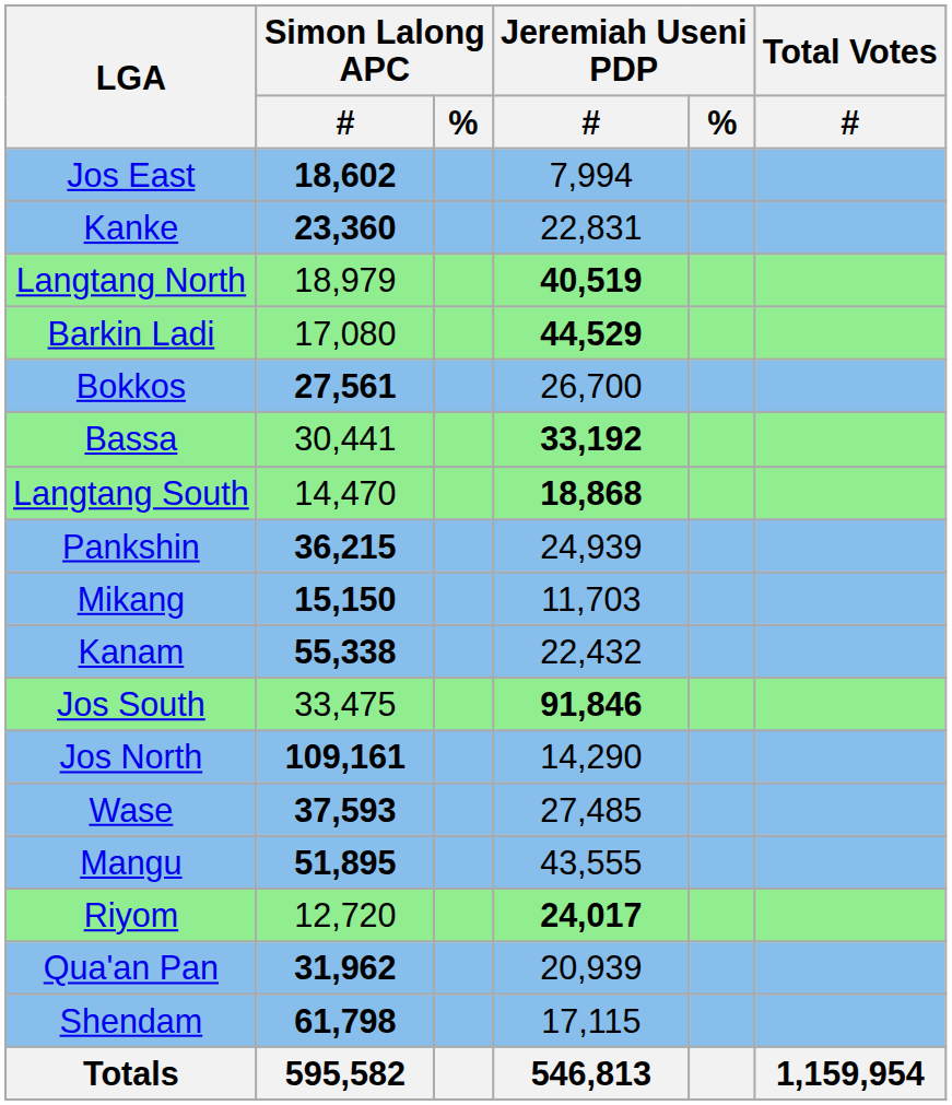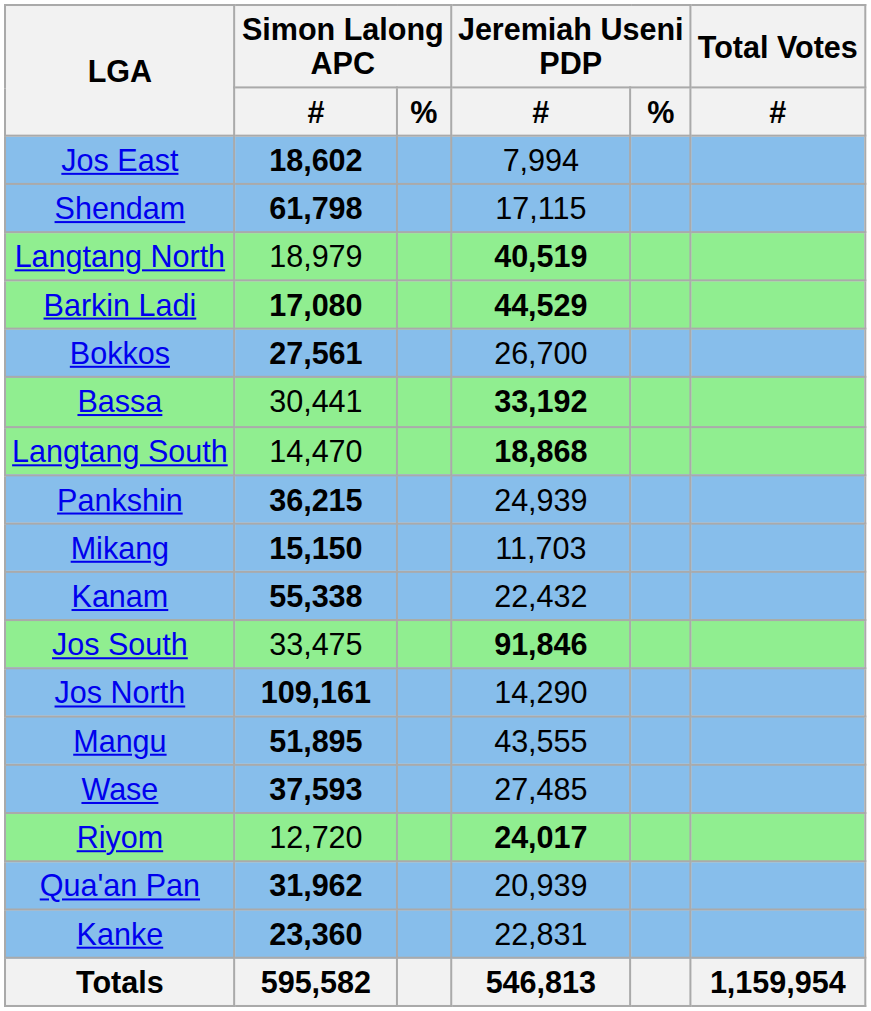 <table class="wikitable sortable" style=" font-size: 95%">
 <tr>
 <th rowspan="2">LGA</th>
 <th colspan="2">Simon Lalong<br>APC</th>
 <th colspan="2">Jeremiah Useni<br>PDP</th>
 <th>Total Votes</th>
 </tr>
 <tr>
 <th>#</th>
 <th>%</th>
 <th>#</th>
 <th>%</th>
 <th>#</th>
 </tr>
 <tr>
 <td bgcolor=#87BEEB align="center"><a href='#'>Jos East</a></td>
 <td bgcolor=#87BEEB align="center"><strong>18,602</strong></td>
 <td bgcolor=#87BEEB align="center"></td>
 <td bgcolor=#87BEEB align="center">7,994</td>
 <td bgcolor=#87BEEB align="center"></td>
 <td bgcolor=#87BEEB align="center"></td>
 </tr>
 <tr>
-<td bgcolor=#87BEEB align="center"><a href='#'>Kanke</a></td>
-<td bgcolor=#87BEEB align="center"><strong>23,360</strong></td>
+<td bgcolor=#87BEEB align="center"><a href='#'>Shendam</a></td>
+<td bgcolor=#87BEEB align="center"><strong>61,798</strong></td>
 <td bgcolor=#87BEEB align="center"></td>
-<td bgcolor=#87BEEB align="center">22,831</td>
+<td bgcolor=#87BEEB align="center">17,115</td>
 <td bgcolor=#87BEEB align="center"></td>
 <td bgcolor=#87BEEB align="center"></td>
 </tr>
 <tr>
 <td bgcolor=#90EE90 align="center"><a href='#'>Langtang North</a></td>
 <td bgcolor=#90EE90 align="center">18,979</td>
 <td bgcolor=#90EE90 align="center"></td>
 <td bgcolor=#90EE90 align="center"><strong>40,519</strong></td>
 <td bgcolor=#90EE90 align="center"></td>
 <td bgcolor=#90EE90 align="center"></td>
 </tr>
 <tr>
 <td bgcolor=#90EE90 align="center"><a href='#'>Barkin Ladi</a></td>
-<td bgcolor=#90EE90 align="center">17,080</td>
+<td bgcolor=#90EE90 align="center"><strong>17,080</strong></td>
 <td bgcolor=#90EE90 align="center"></td>
 <td bgcolor=#90EE90 align="center"><strong>44,529</strong></td>
 <td bgcolor=#90EE90 align="center"></td>
 <td bgcolor=#90EE90 align="center"></td>
 </tr>
 <tr>
 <td bgcolor=#87BEEB align="center"><a href='#'>Bokkos</a></td>
 <td bgcolor=#87BEEB align="center"><strong>27,561</strong></td>
 <td bgcolor=#87BEEB align="center"></td>
 <td bgcolor=#87BEEB align="center">26,700</td>
 <td bgcolor=#87BEEB align="center"></td>
 <td bgcolor=#87BEEB align="center"></td>
 </tr>
 <tr>
 <td bgcolor=#90EE90 align="center"><a href='#'>Bassa</a></td>
 <td bgcolor=#90EE90 align="center">30,441</td>
 <td bgcolor=#90EE90 align="center"></td>
 <td bgcolor=#90EE90 align="center"><strong>33,192</strong></td>
 <td bgcolor=#90EE90 align="center"></td>
 <td bgcolor=#90EE90 align="center"></td>
 </tr>
 <tr>
 <td bgcolor=#90EE90 align="center"><a href='#'>Langtang South</a></td>
 <td bgcolor=#90EE90 align="center">14,470</td>
 <td bgcolor=#90EE90 align="center"></td>
 <td bgcolor=#90EE90 align="center"><strong>18,868</strong></td>
 <td bgcolor=#90EE90 align="center"></td>
 <td bgcolor=#90EE90 align="center"></td>
 </tr>
 <tr>
 <td bgcolor=#87BEEB align="center"><a href='#'>Pankshin</a></td>
 <td bgcolor=#87BEEB align="center"><strong>36,215</strong></td>
 <td bgcolor=#87BEEB align="center"></td>
 <td bgcolor=#87BEEB align="center">24,939</td>
 <td bgcolor=#87BEEB align="center"></td>
 <td bgcolor=#87BEEB align="center"></td>
 </tr>
 <tr>
 <td bgcolor=#87BEEB align="center"><a href='#'>Mikang</a></td>
 <td bgcolor=#87BEEB align="center"><strong>15,150</strong></td>
 <td bgcolor=#87BEEB align="center"></td>
 <td bgcolor=#87BEEB align="center">11,703</td>
 <td bgcolor=#87BEEB align="center"></td>
 <td bgcolor=#87BEEB align="center"></td>
 </tr>
 <tr>
 <td bgcolor=#87BEEB align="center"><a href='#'>Kanam</a></td>
 <td bgcolor=#87BEEB align="center"><strong>55,338</strong></td>
 <td bgcolor=#87BEEB align="center"></td>
 <td bgcolor=#87BEEB align="center">22,432</td>
 <td bgcolor=#87BEEB align="center"></td>
 <td bgcolor=#87BEEB align="center"></td>
 </tr>
 <tr>
 <td bgcolor=#90EE90 align="center"><a href='#'>Jos South</a></td>
 <td bgcolor=#90EE90 align="center">33,475</td>
 <td bgcolor=#90EE90 align="center"></td>
 <td bgcolor=#90EE90 align="center"><strong>91,846</strong></td>
 <td bgcolor=#90EE90 align="center"></td>
 <td bgcolor=#90EE90 align="center"></td>
 </tr>
 <tr>
 <td bgcolor=#87BEEB align="center"><a href='#'>Jos North</a></td>
 <td bgcolor=#87BEEB align="center"><strong>109,161</strong></td>
 <td bgcolor=#87BEEB align="center"></td>
 <td bgcolor=#87BEEB align="center">14,290</td>
 <td bgcolor=#87BEEB align="center"></td>
 <td bgcolor=#87BEEB align="center"></td>
 </tr>
 <tr>
+<td bgcolor=#87BEEB align="center"><a href='#'>Mangu</a></td>
+<td bgcolor=#87BEEB align="center"><strong>51,895</strong></td>
+<td bgcolor=#87BEEB align="center"></td>
+<td bgcolor=#87BEEB align="center">43,555</td>
+<td bgcolor=#87BEEB align="center"></td>
+<td bgcolor=#87BEEB align="center"></td>
+</tr>
+<tr>
 <td bgcolor=#87BEEB align="center"><a href='#'>Wase</a></td>
 <td bgcolor=#87BEEB align="center"><strong>37,593</strong></td>
 <td bgcolor=#87BEEB align="center"></td>
 <td bgcolor=#87BEEB align="center">27,485</td>
-<td bgcolor=#87BEEB align="center"></td>
-<td bgcolor=#87BEEB align="center"></td>
-</tr>
-<tr>
-<td bgcolor=#87BEEB align="center"><a href='#'>Mangu</a></td>
-<td bgcolor=#87BEEB align="center"><strong>51,895</strong></td>
-<td bgcolor=#87BEEB align="center"></td>
-<td bgcolor=#87BEEB align="center">43,555</td>
 <td bgcolor=#87BEEB align="center"></td>
 <td bgcolor=#87BEEB align="center"></td>
 </tr>
 <tr>
 <td bgcolor=#90EE90 align="center"><a href='#'>Riyom</a></td>
 <td bgcolor=#90EE90 align="center">12,720</td>
 <td bgcolor=#90EE90 align="center"></td>
 <td bgcolor=#90EE90 align="center"><strong>24,017</strong></td>
 <td bgcolor=#90EE90 align="center"></td>
 <td bgcolor=#90EE90 align="center"></td>
 </tr>
 <tr>
 <td bgcolor=#87BEEB align="center"><a href='#'>Qua'an Pan</a></td>
 <td bgcolor=#87BEEB align="center"><strong>31,962</strong></td>
 <td bgcolor=#87BEEB align="center"></td>
 <td bgcolor=#87BEEB align="center">20,939</td>
 <td bgcolor=#87BEEB align="center"></td>
 <td bgcolor=#87BEEB align="center"></td>
 </tr>
 <tr>
-<td bgcolor=#87BEEB align="center"><a href='#'>Shendam</a></td>
-<td bgcolor=#87BEEB align="center"><strong>61,798</strong></td>
+<td bgcolor=#87BEEB align="center"><a href='#'>Kanke</a></td>
+<td bgcolor=#87BEEB align="center"><strong>23,360</strong></td>
 <td bgcolor=#87BEEB align="center"></td>
-<td bgcolor=#87BEEB align="center">17,115</td>
+<td bgcolor=#87BEEB align="center">22,831</td>
 <td bgcolor=#87BEEB align="center"></td>
 <td bgcolor=#87BEEB align="center"></td>
 </tr>
 <tr>
 <th>Totals</th>
 <th><strong>595,582</strong></th>
 <th></th>
 <th><strong>546,813</strong></th>
 <th></th>
 <th>1,159,954</th>
 </tr>
 </table>
